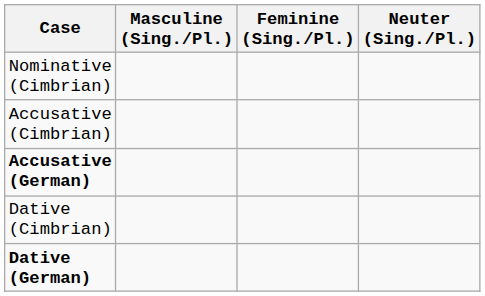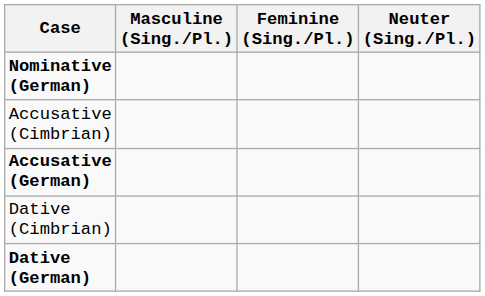 <table class="wikitable">
 <tr>
 <th>Case</th>
 <th><strong>Masculine</strong><br><strong>(Sing./Pl.)</strong></th>
 <th><strong>Feminine</strong><br><strong>(Sing./Pl.)</strong></th>
 <th><strong>Neuter</strong><br><strong>(Sing./Pl.)</strong></th>
 </tr>
 <tr>
-<td>Nominative<br>(Cimbrian)</td>
+<td><strong>Nominative</strong><br><strong>(German)</strong></td>
 <td></td>
 <td></td>
 <td></td>
 </tr>
 <tr>
 <td>Accusative<br>(Cimbrian)</td>
 <td></td>
 <td></td>
 <td></td>
 </tr>
 <tr>
 <td><strong>Accusative</strong><br><strong>(German)</strong></td>
 <td></td>
 <td></td>
 <td></td>
 </tr>
 <tr>
 <td>Dative<br>(Cimbrian)</td>
 <td></td>
 <td></td>
 <td></td>
 </tr>
 <tr>
 <td><strong>Dative</strong><br><strong>(German)</strong></td>
 <td></td>
 <td></td>
 <td></td>
 </tr>
 </table>
